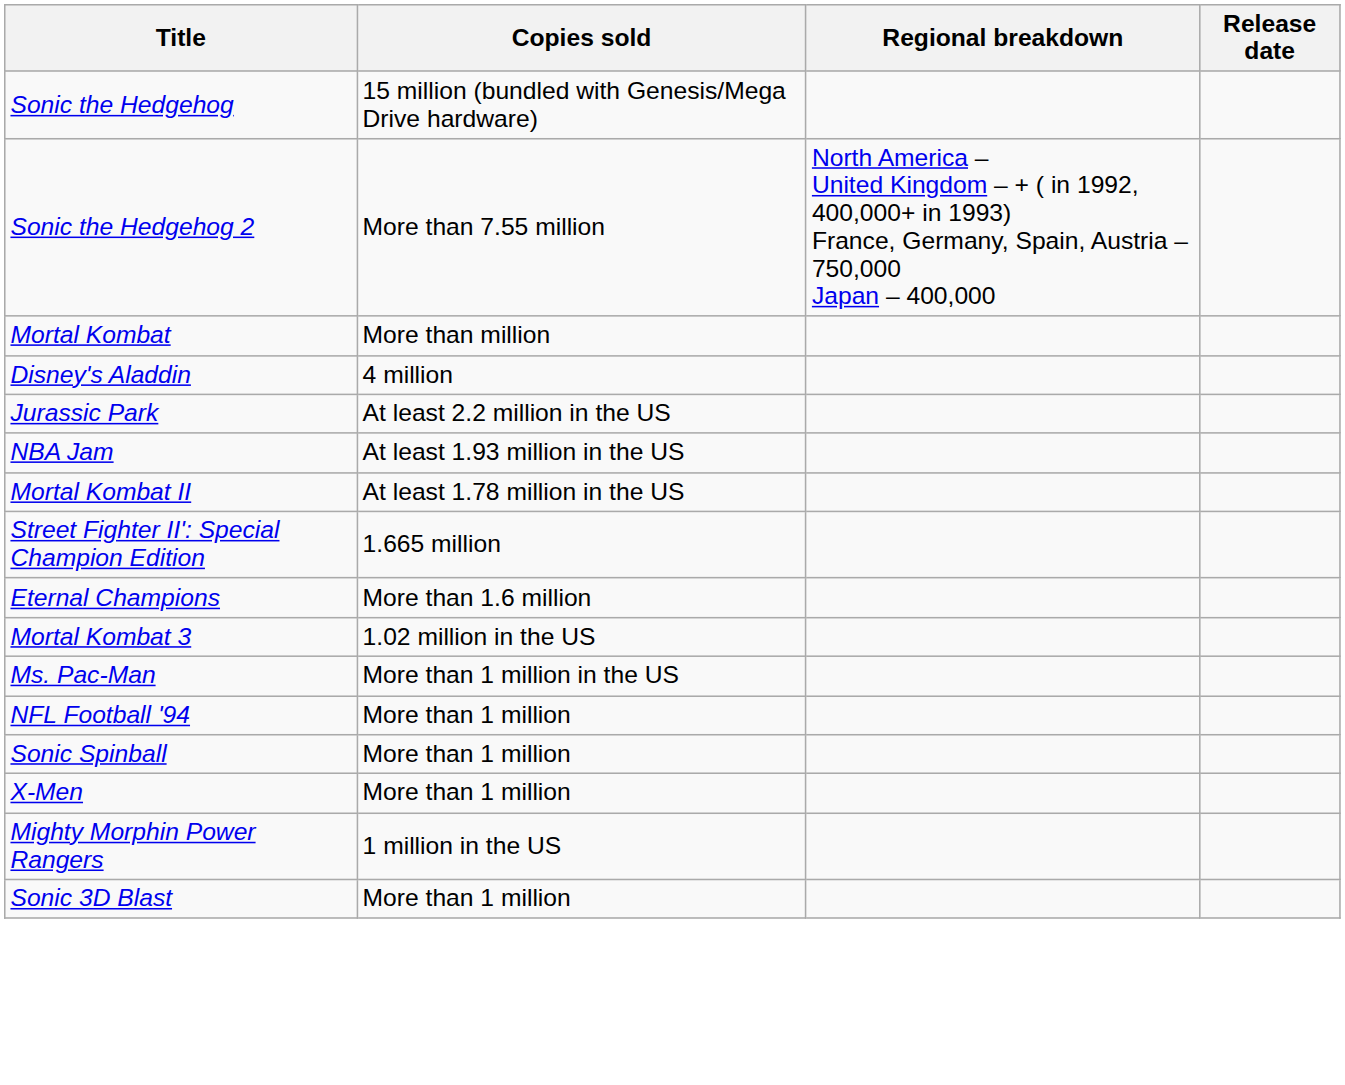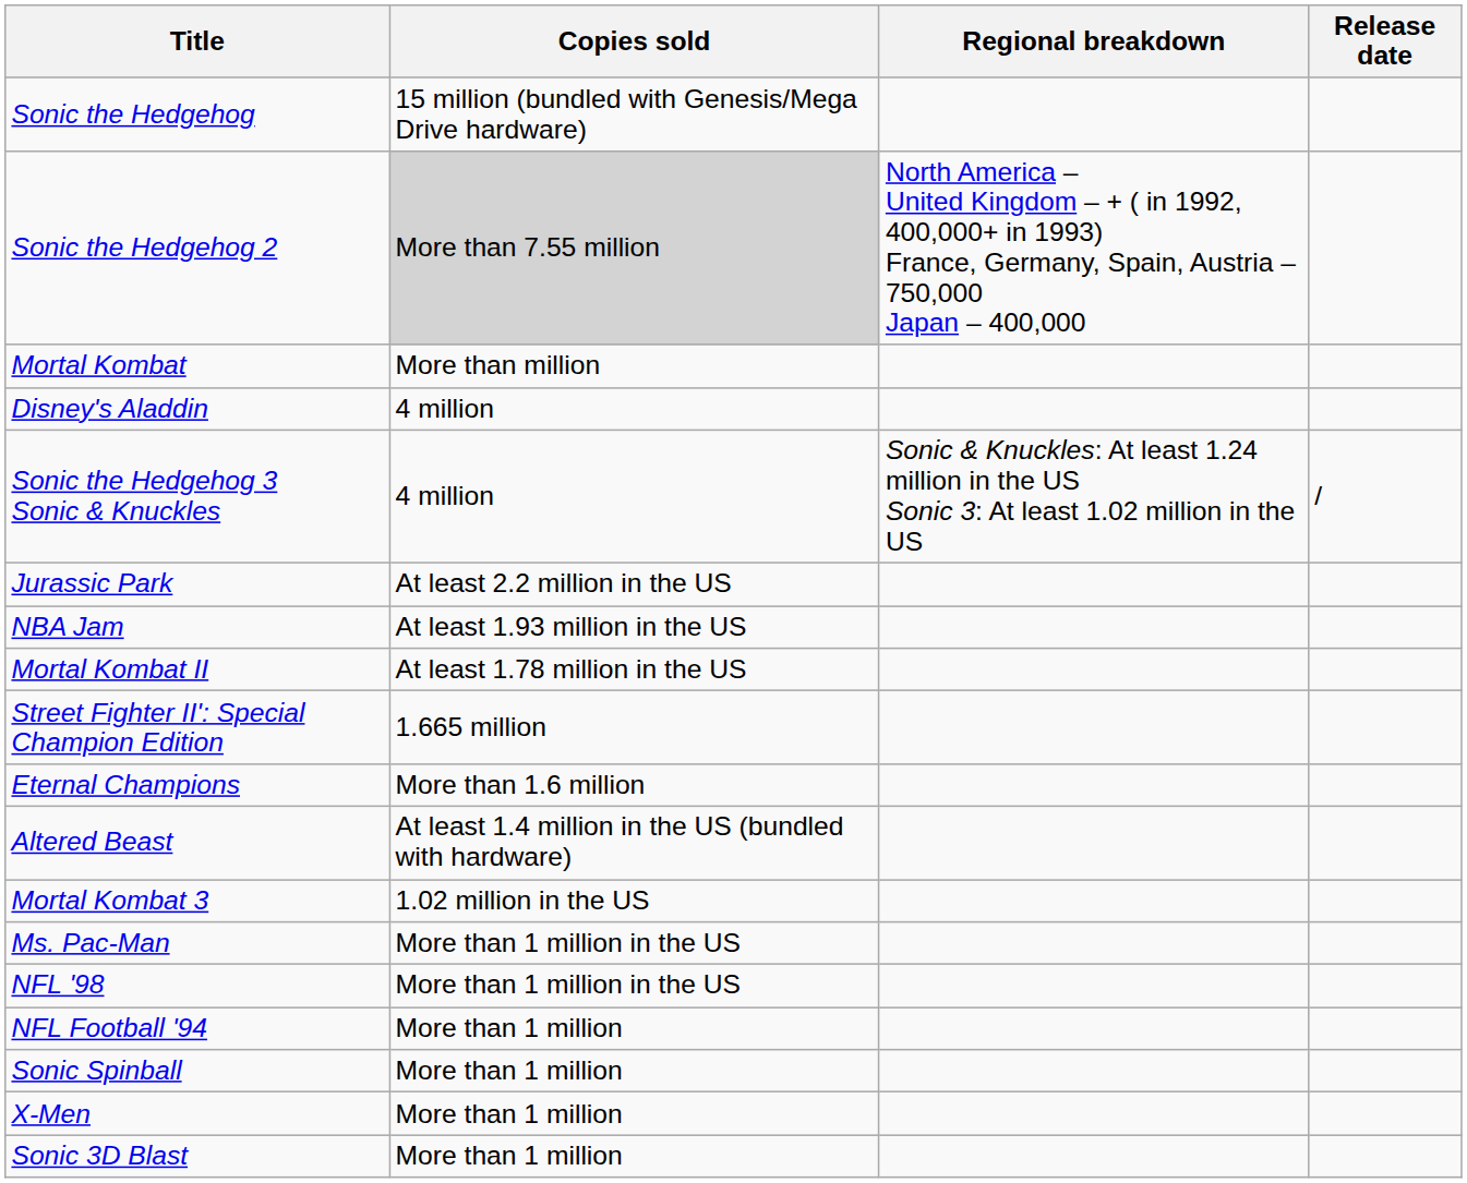 <table class="wikitable sortable static-row-numbers" width="auto">
 <tr>
 <th>Title</th>
 <th data-sort-type="number">Copies sold</th>
 <th>Regional breakdown</th>
 <th scope="col">Release date</th>
 </tr>
 <tr>
 <td><em><a href='#'>Sonic the Hedgehog</a></em></td>
 <td>15 million (bundled with Genesis/Mega Drive hardware)</td>
 <td></td>
 <td></td>
 </tr>
 <tr>
 <td><em><a href='#'>Sonic the Hedgehog 2</a></em></td>
-<td>More than 7.55 million</td>
+<td style="background: lightgrey;">More than 7.55 million</td>
 <td><a href='#'>North America</a> –   <br> <a href='#'>United Kingdom</a> – + ( in 1992, 400,000+ in 1993) <br> France, Germany, Spain, Austria – 750,000  <br> <a href='#'>Japan</a> – 400,000 </td>
 <td></td>
 </tr>
 <tr>
 <td><em><a href='#'>Mortal Kombat</a></em></td>
 <td>More than  million</td>
 <td></td>
 <td></td>
 </tr>
 <tr>
 <td><em><a href='#'>Disney's Aladdin</a></em></td>
 <td>4 million</td>
 <td></td>
 <td></td>
+</tr>
+<tr>
+<td><em><a href='#'>Sonic the Hedgehog 3</a></em> <br> <em><a href='#'>Sonic & Knuckles</a></em></td>
+<td>4 million</td>
+<td><em>Sonic & Knuckles</em>: At least 1.24 million in the US<br><em>Sonic 3</em>: At least 1.02 million in the US</td>
+<td>/</td>
 </tr>
 <tr>
 <td><em><a href='#'>Jurassic Park</a></em></td>
 <td>At least 2.2 million in the US</td>
 <td></td>
 <td></td>
 </tr>
 <tr>
 <td><em><a href='#'>NBA Jam</a></em></td>
 <td>At least 1.93 million in the US</td>
 <td></td>
 <td></td>
 </tr>
 <tr>
 <td><em><a href='#'>Mortal Kombat II</a></em></td>
 <td>At least 1.78 million in the US</td>
 <td></td>
 <td></td>
 </tr>
 <tr>
 <td><em><a href='#'>Street Fighter II': Special Champion Edition</a></em></td>
 <td>1.665 million</td>
 <td></td>
 <td></td>
 </tr>
 <tr>
 <td><em><a href='#'>Eternal Champions</a></em></td>
 <td>More than 1.6 million</td>
 <td></td>
 <td></td>
 </tr>
 <tr>
+<td><em><a href='#'>Altered Beast</a></em></td>
+<td>At least 1.4 million in the US (bundled with hardware)</td>
+<td></td>
+<td></td>
+</tr>
+<tr>
 <td><em><a href='#'>Mortal Kombat 3</a></em></td>
 <td>1.02 million in the US</td>
 <td></td>
 <td></td>
 </tr>
 <tr>
 <td><em><a href='#'>Ms. Pac-Man</a></em></td>
+<td>More than 1 million in the US</td>
+<td></td>
+<td></td>
+</tr>
+<tr>
+<td><em><a href='#'>NFL '98</a></em></td>
 <td>More than 1 million in the US</td>
 <td></td>
 <td></td>
 </tr>
 <tr>
 <td><em><a href='#'>NFL Football '94</a></em></td>
 <td>More than 1 million</td>
 <td></td>
 <td></td>
 </tr>
 <tr>
 <td><em><a href='#'>Sonic Spinball</a></em></td>
 <td>More than 1 million</td>
 <td></td>
 <td></td>
 </tr>
 <tr>
 <td><em><a href='#'>X-Men</a></em></td>
 <td>More than 1 million</td>
 <td></td>
 <td></td>
 </tr>
 <tr>
-<td><em><a href='#'>Mighty Morphin Power Rangers</a></em></td>
-<td>1 million in the US</td>
-<td></td>
-<td></td>
-</tr>
-<tr>
 <td><em><a href='#'>Sonic 3D Blast</a></em></td>
 <td>More than 1 million</td>
 <td></td>
 <td></td>
 </tr>
 </table>
